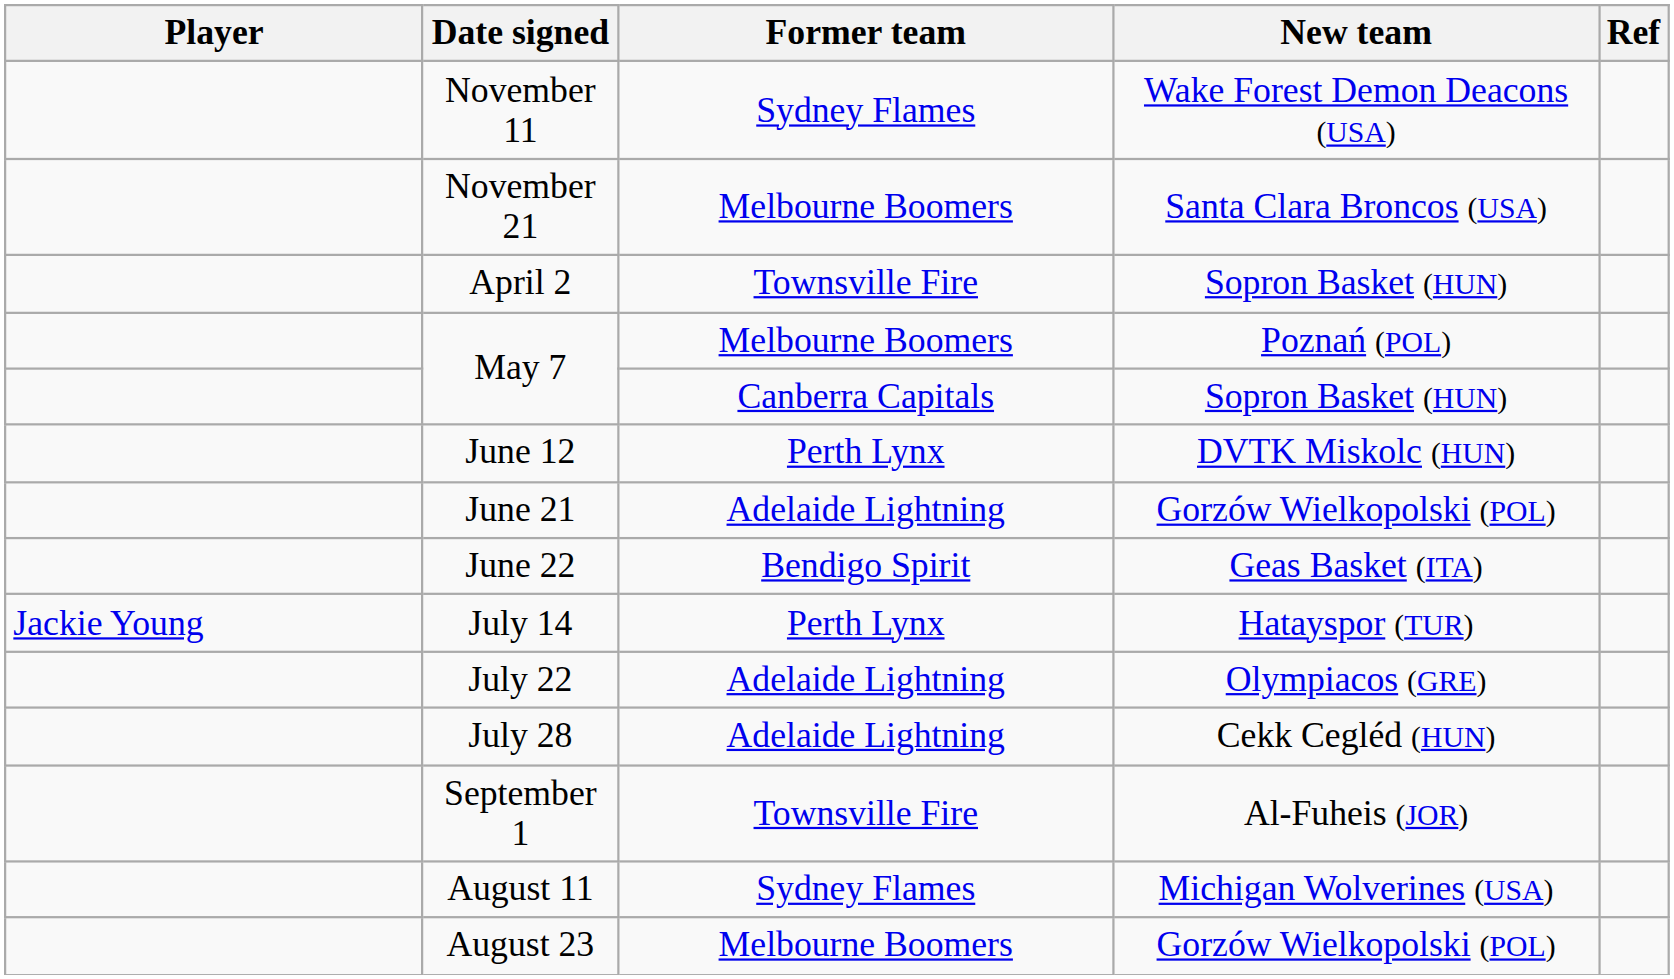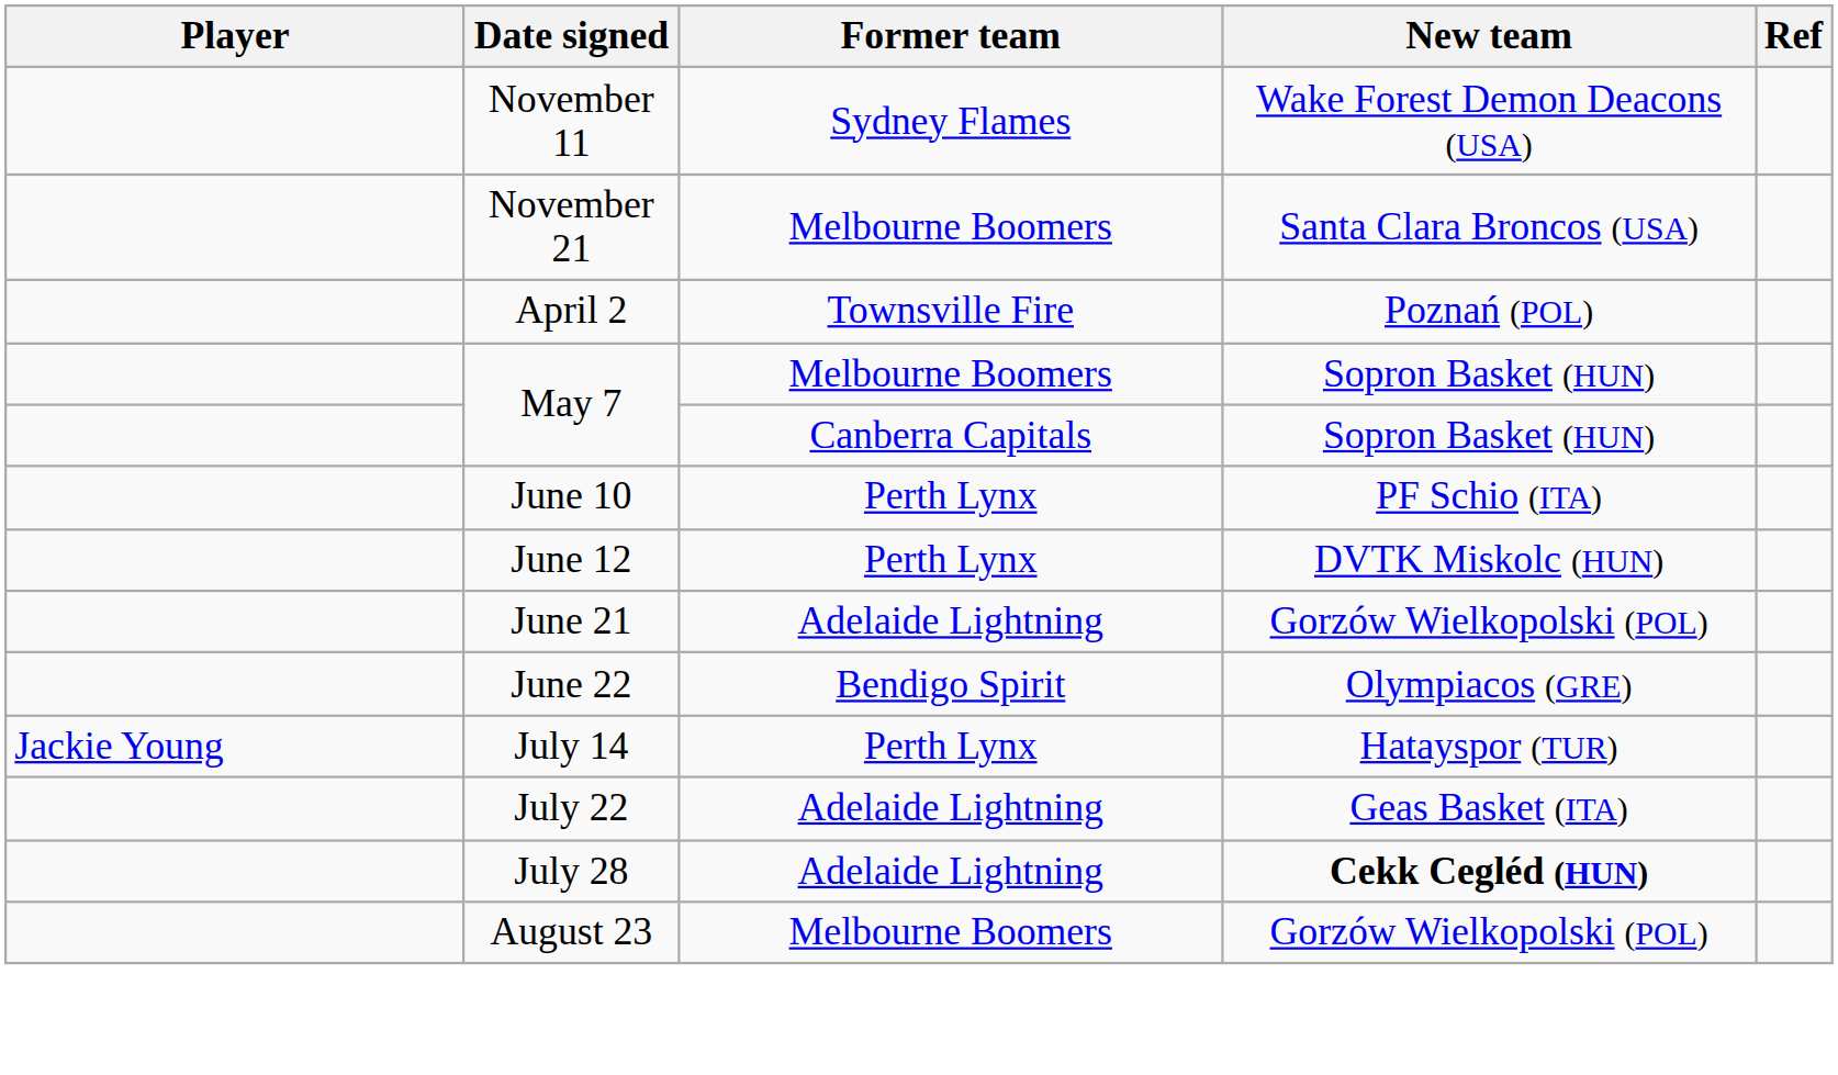 <table class="wikitable sortable" style="text-align:center">
 <tr>
 <th style="width:180px">Player</th>
 <th style="width:80px">Date signed</th>
 <th style="width:215px">Former team</th>
 <th style="width:210px">New team</th>
 <th class="unsortable">Ref</th>
 </tr>
 <tr>
 <td align="left"> </td>
 <td align="center">November 11</td>
 <td align="center"><a href='#'>Sydney Flames</a></td>
 <td align="center"><a href='#'>Wake Forest Demon Deacons</a> <small>(<a href='#'>USA</a>)</small></td>
 <td align="center"></td>
 </tr>
 <tr>
 <td align="left"> </td>
 <td align="center">November 21</td>
 <td align="center"><a href='#'>Melbourne Boomers</a></td>
 <td align="center"><a href='#'>Santa Clara Broncos</a> <small>(<a href='#'>USA</a>)</small></td>
 <td align="center"></td>
 </tr>
 <tr>
 <td align="left"> </td>
 <td align="center">April 2</td>
 <td align="center"><a href='#'>Townsville Fire</a></td>
-<td align="center"><a href='#'>Sopron Basket</a> <small>(<a href='#'>HUN</a>)</small></td>
+<td align="center"><a href='#'>Poznań</a> <small>(<a href='#'>POL</a>)</small></td>
 <td align="center"></td>
 </tr>
 <tr>
 <td align="left"> </td>
 <td rowspan="2" align="center">May 7</td>
 <td align="center"><a href='#'>Melbourne Boomers</a></td>
-<td align="center"><a href='#'>Poznań</a> <small>(<a href='#'>POL</a>)</small></td>
+<td align="center"><a href='#'>Sopron Basket</a> <small>(<a href='#'>HUN</a>)</small></td>
 <td align="center"></td>
 </tr>
 <tr>
 <td align="left"> </td>
 <td align="center"><a href='#'>Canberra Capitals</a></td>
 <td align="center"><a href='#'>Sopron Basket</a> <small>(<a href='#'>HUN</a>)</small></td>
+<td align="center"></td>
+</tr>
+<tr>
+<td align="left"> </td>
+<td align="center">June 10</td>
+<td align="center"><a href='#'>Perth Lynx</a></td>
+<td align="center"><a href='#'>PF Schio</a> <small>(<a href='#'>ITA</a>)</small></td>
 <td align="center"></td>
 </tr>
 <tr>
 <td align="left"> </td>
 <td align="center">June 12</td>
 <td align="center"><a href='#'>Perth Lynx</a></td>
 <td align="center"><a href='#'>DVTK Miskolc</a> <small>(<a href='#'>HUN</a>)</small></td>
 <td align="center"></td>
 </tr>
 <tr>
 <td align="left"> </td>
 <td align="center">June 21</td>
 <td align="center"><a href='#'>Adelaide Lightning</a></td>
 <td align="center"><a href='#'>Gorzów Wielkopolski</a> <small>(<a href='#'>POL</a>)</small></td>
 <td align="center"></td>
 </tr>
 <tr>
 <td align="left"> </td>
 <td align="center">June 22</td>
 <td align="center"><a href='#'>Bendigo Spirit</a></td>
-<td align="center"><a href='#'>Geas Basket</a> <small>(<a href='#'>ITA</a>)</small></td>
+<td align="center"><a href='#'>Olympiacos</a> <small>(<a href='#'>GRE</a>)</small></td>
 <td align="center"></td>
 </tr>
 <tr>
 <td align="left"> <a href='#'>Jackie Young</a></td>
 <td align="center">July 14</td>
 <td align="center"><a href='#'>Perth Lynx</a></td>
 <td align="center"><a href='#'>Hatayspor</a> <small>(<a href='#'>TUR</a>)</small></td>
 <td align="center"></td>
 </tr>
 <tr>
 <td align="left"> </td>
 <td align="center">July 22</td>
 <td align="center"><a href='#'>Adelaide Lightning</a></td>
-<td align="center"><a href='#'>Olympiacos</a> <small>(<a href='#'>GRE</a>)</small></td>
+<td align="center"><a href='#'>Geas Basket</a> <small>(<a href='#'>ITA</a>)</small></td>
 <td align="center"></td>
 </tr>
 <tr>
 <td align="left"> </td>
 <td align="center">July 28</td>
 <td align="center"><a href='#'>Adelaide Lightning</a></td>
-<td align="center">Cekk Cegléd <small>(<a href='#'>HUN</a>)</small></td>
-<td align="center"></td>
-</tr>
-<tr>
-<td align="left"> </td>
-<td align="center">September 1</td>
-<td align="center"><a href='#'>Townsville Fire</a></td>
-<td align="center">Al-Fuheis <small>(<a href='#'>JOR</a>)</small></td>
-<td align="center"></td>
-</tr>
-<tr>
-<td align="left"> </td>
-<td align="center">August 11</td>
-<td align="center"><a href='#'>Sydney Flames</a></td>
-<td align="center"><a href='#'>Michigan Wolverines</a> <small>(<a href='#'>USA</a>)</small></td>
+<td align="center"><strong>Cekk Cegléd <small>(<a href='#'>HUN</a>)</small></strong></td>
 <td align="center"></td>
 </tr>
 <tr>
 <td align="left"> </td>
 <td align="center">August 23</td>
 <td align="center"><a href='#'>Melbourne Boomers</a></td>
 <td align="center"><a href='#'>Gorzów Wielkopolski</a> <small>(<a href='#'>POL</a>)</small></td>
 <td align="center"></td>
 </tr>
 </table>
